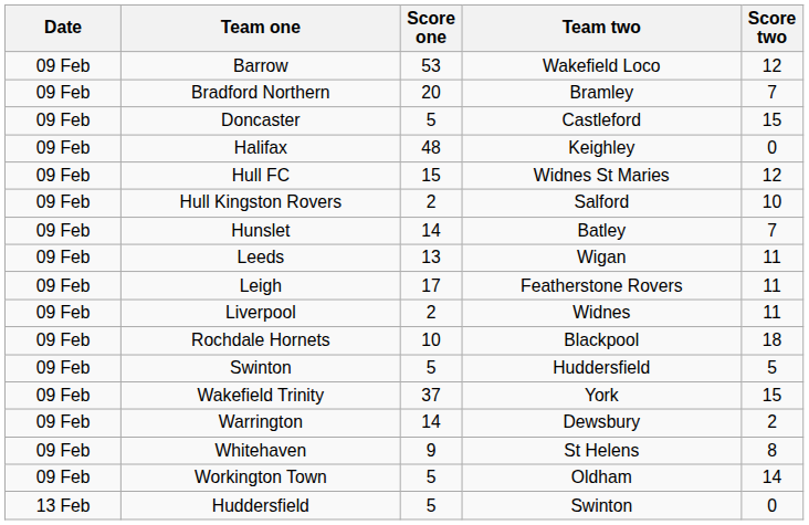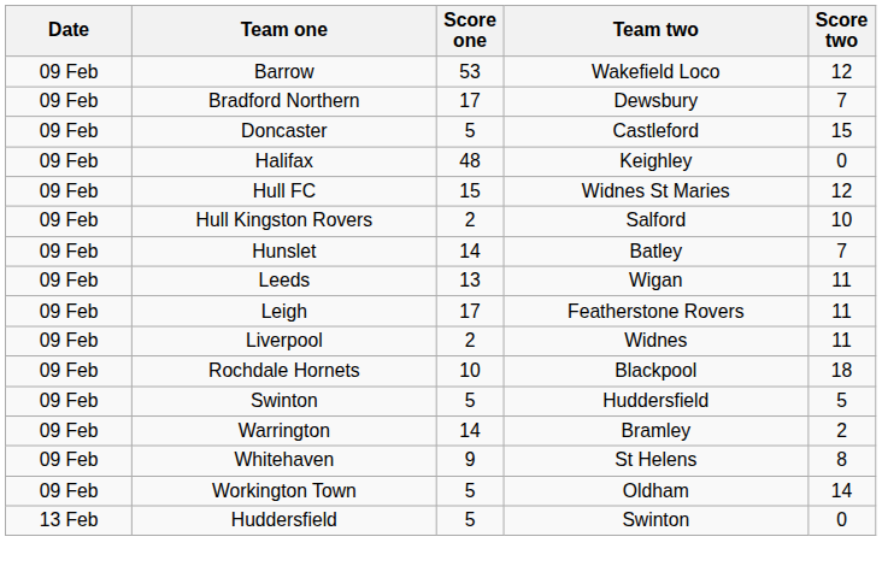 <table class="wikitable" style="text-align: center">
 <tr>
 <th width=100>Date</th>
 <th width=250>Team one</th>
 <th width=50>Score one</th>
 <th width=250>Team two</th>
 <th width=50>Score two</th>
 </tr>
 <tr>
 <td>09 Feb</td>
 <td>Barrow</td>
 <td>53</td>
 <td>Wakefield Loco</td>
 <td>12</td>
 </tr>
 <tr>
 <td>09 Feb</td>
 <td>Bradford Northern</td>
-<td>20</td>
-<td>Bramley</td>
+<td>17</td>
+<td>Dewsbury</td>
 <td>7</td>
 </tr>
 <tr>
 <td>09 Feb</td>
 <td>Doncaster</td>
 <td>5</td>
 <td>Castleford</td>
 <td>15</td>
 </tr>
 <tr>
 <td>09 Feb</td>
 <td>Halifax</td>
 <td>48</td>
 <td>Keighley</td>
 <td>0</td>
 </tr>
 <tr>
 <td>09 Feb</td>
 <td>Hull FC</td>
 <td>15</td>
 <td>Widnes St Maries</td>
 <td>12</td>
 </tr>
 <tr>
 <td>09 Feb</td>
 <td>Hull Kingston Rovers</td>
 <td>2</td>
 <td>Salford</td>
 <td>10</td>
 </tr>
 <tr>
 <td>09 Feb</td>
 <td>Hunslet</td>
 <td>14</td>
 <td>Batley</td>
 <td>7</td>
 </tr>
 <tr>
 <td>09 Feb</td>
 <td>Leeds</td>
 <td>13</td>
 <td>Wigan</td>
 <td>11</td>
 </tr>
 <tr>
 <td>09 Feb</td>
 <td>Leigh</td>
 <td>17</td>
 <td>Featherstone Rovers</td>
 <td>11</td>
 </tr>
 <tr>
 <td>09 Feb</td>
 <td>Liverpool</td>
 <td>2</td>
 <td>Widnes</td>
 <td>11</td>
 </tr>
 <tr>
 <td>09 Feb</td>
 <td>Rochdale Hornets</td>
 <td>10</td>
 <td>Blackpool</td>
 <td>18</td>
 </tr>
 <tr>
 <td>09 Feb</td>
 <td>Swinton</td>
 <td>5</td>
 <td>Huddersfield</td>
 <td>5</td>
 </tr>
 <tr>
 <td>09 Feb</td>
-<td>Wakefield Trinity</td>
-<td>37</td>
-<td>York</td>
-<td>15</td>
-</tr>
-<tr>
-<td>09 Feb</td>
 <td>Warrington</td>
 <td>14</td>
-<td>Dewsbury</td>
+<td>Bramley</td>
 <td>2</td>
 </tr>
 <tr>
 <td>09 Feb</td>
 <td>Whitehaven</td>
 <td>9</td>
 <td>St Helens</td>
 <td>8</td>
 </tr>
 <tr>
 <td>09 Feb</td>
 <td>Workington Town</td>
 <td>5</td>
 <td>Oldham</td>
 <td>14</td>
 </tr>
 <tr>
 <td>13 Feb</td>
 <td>Huddersfield</td>
 <td>5</td>
 <td>Swinton</td>
 <td>0</td>
 </tr>
 </table>
